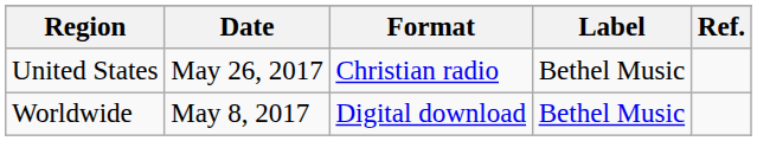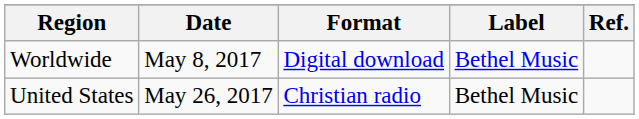 <table class="wikitable plainrowheaders">
 <tr>
 </tr>
 <tr>
 <th scope="col">Region</th>
 <th scope="col">Date</th>
 <th scope="col">Format</th>
 <th scope="col">Label</th>
 <th scope="col">Ref.</th>
 </tr>
 <tr>
+<td>Worldwide</td>
+<td>May 8, 2017</td>
+<td><a href='#'>Digital download</a></td>
+<td><a href='#'>Bethel Music</a></td>
+<td></td>
+</tr>
+<tr>
 <td>United States</td>
 <td>May 26, 2017</td>
 <td><a href='#'>Christian radio</a></td>
 <td>Bethel Music</td>
 <td></td>
 </tr>
-<tr>
-<td>Worldwide</td>
-<td>May 8, 2017</td>
-<td><a href='#'>Digital download</a></td>
-<td><a href='#'>Bethel Music</a></td>
-<td></td>
-</tr>
 </table>
